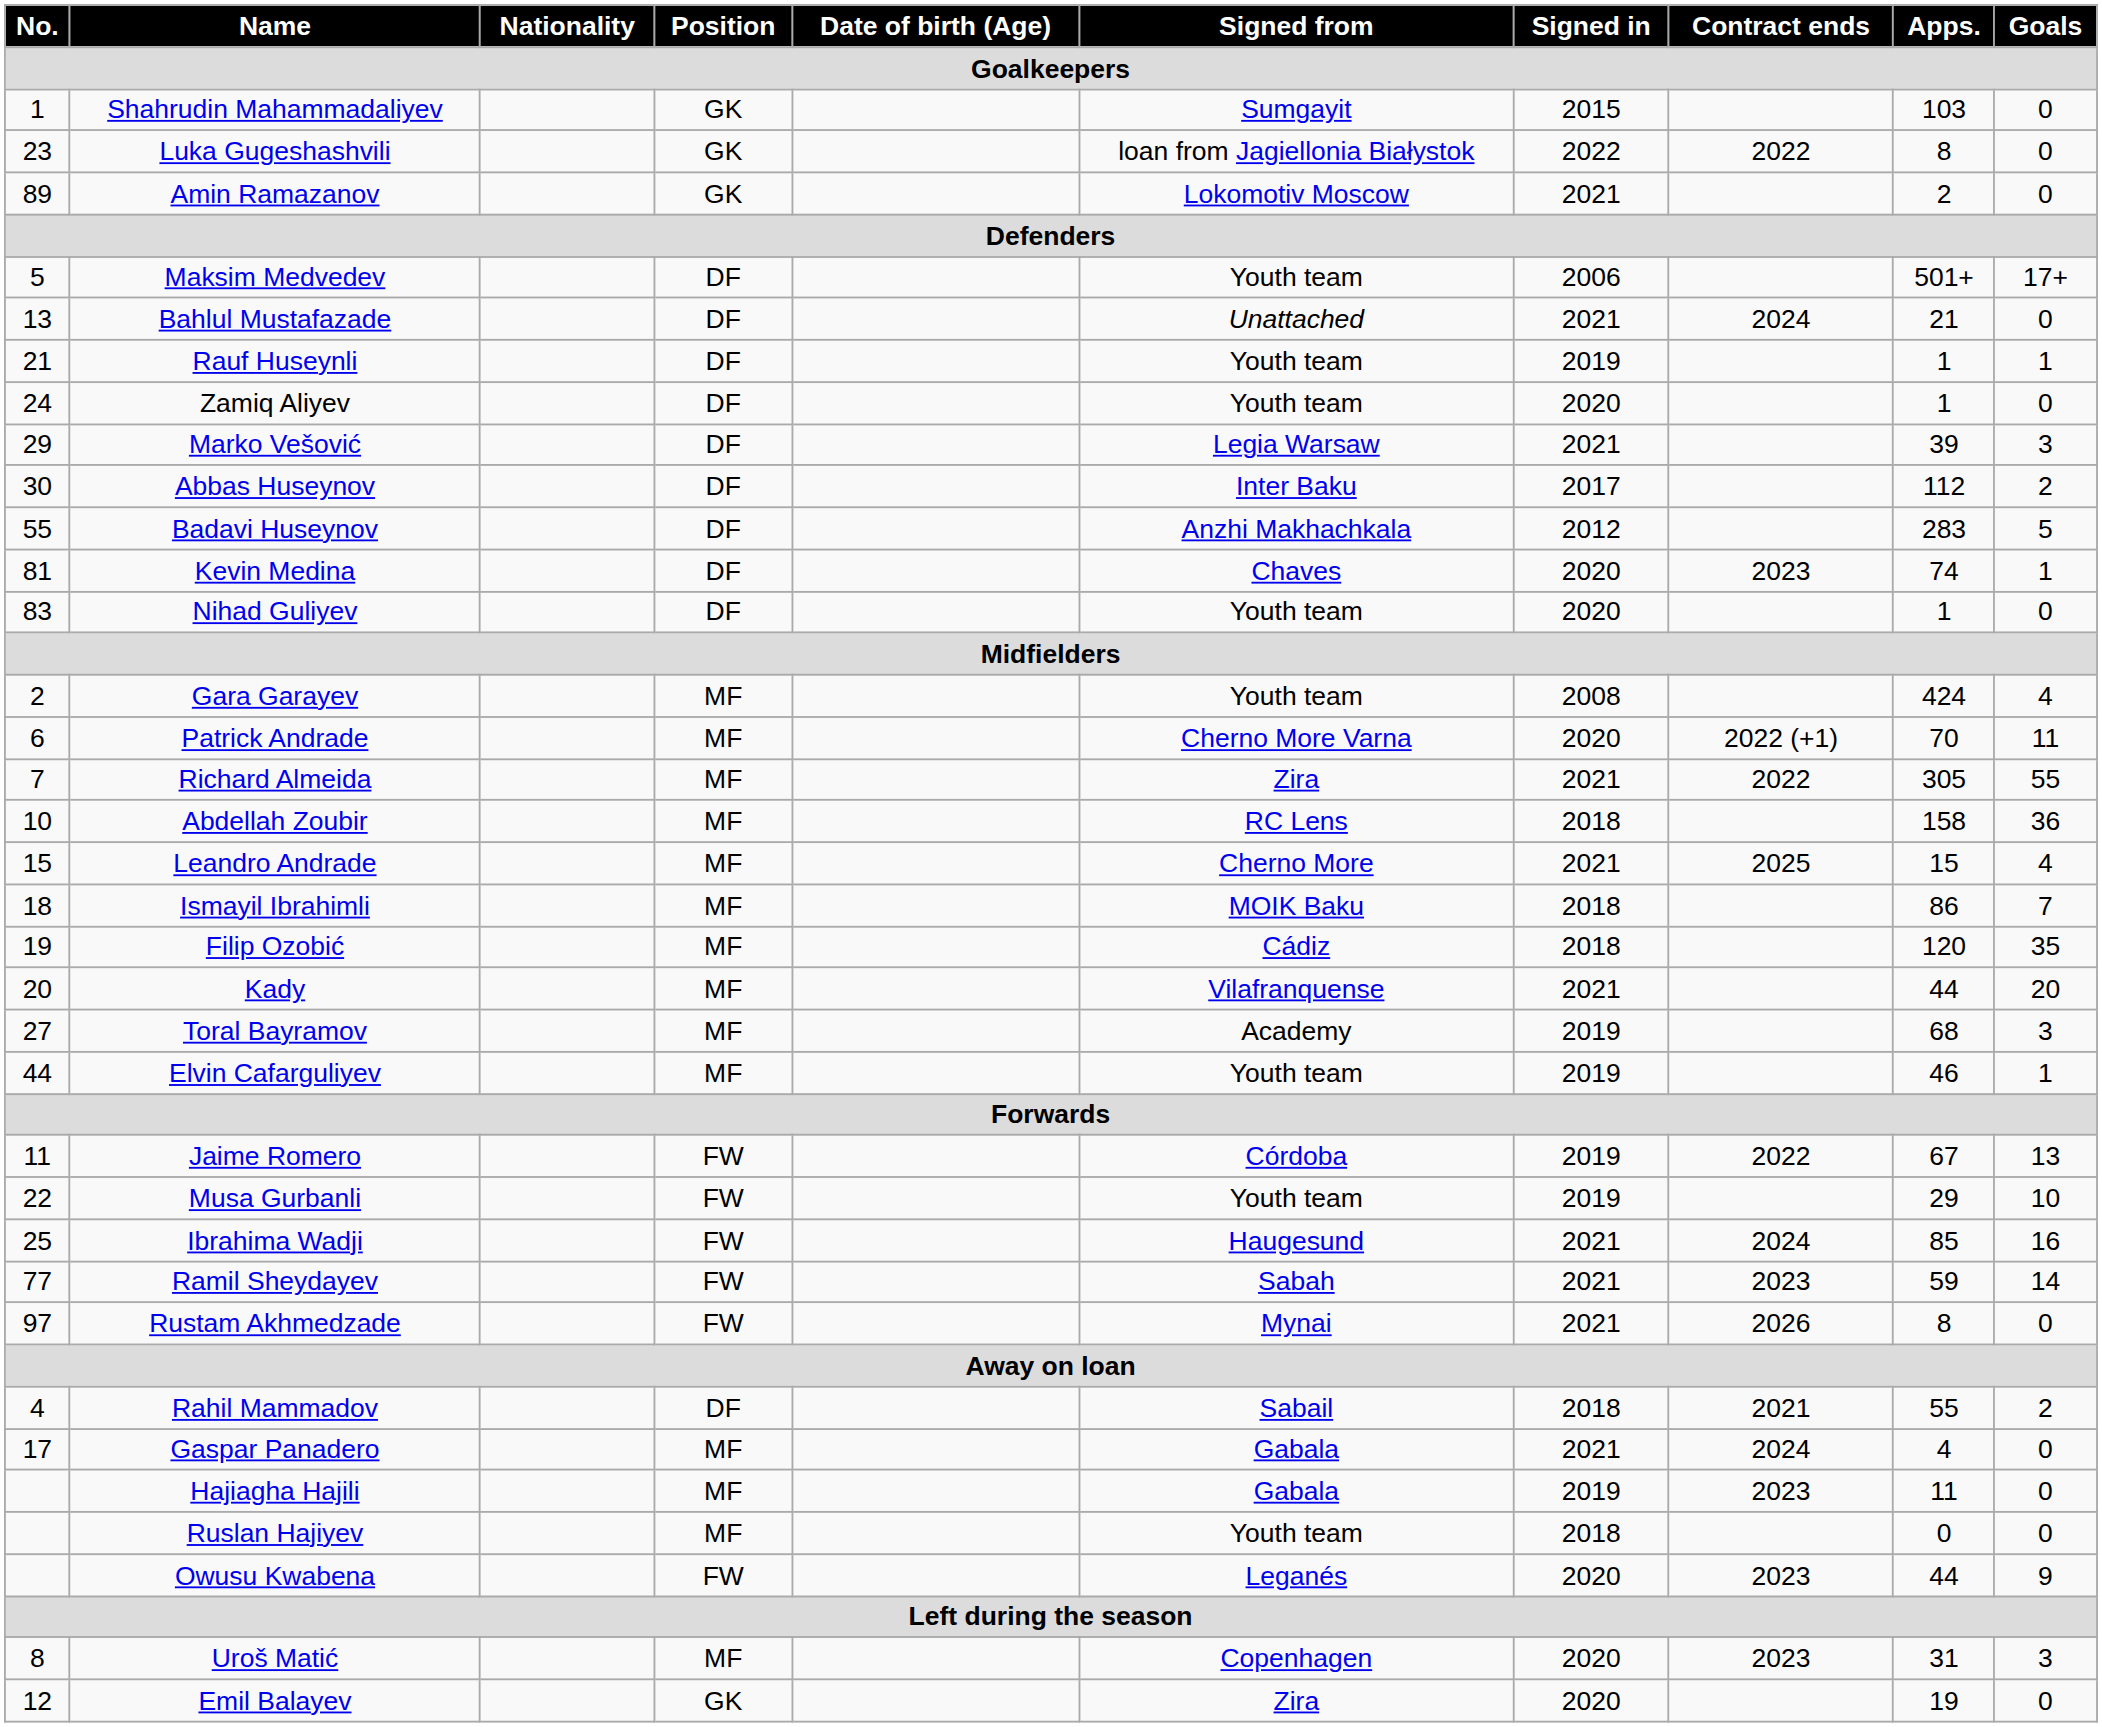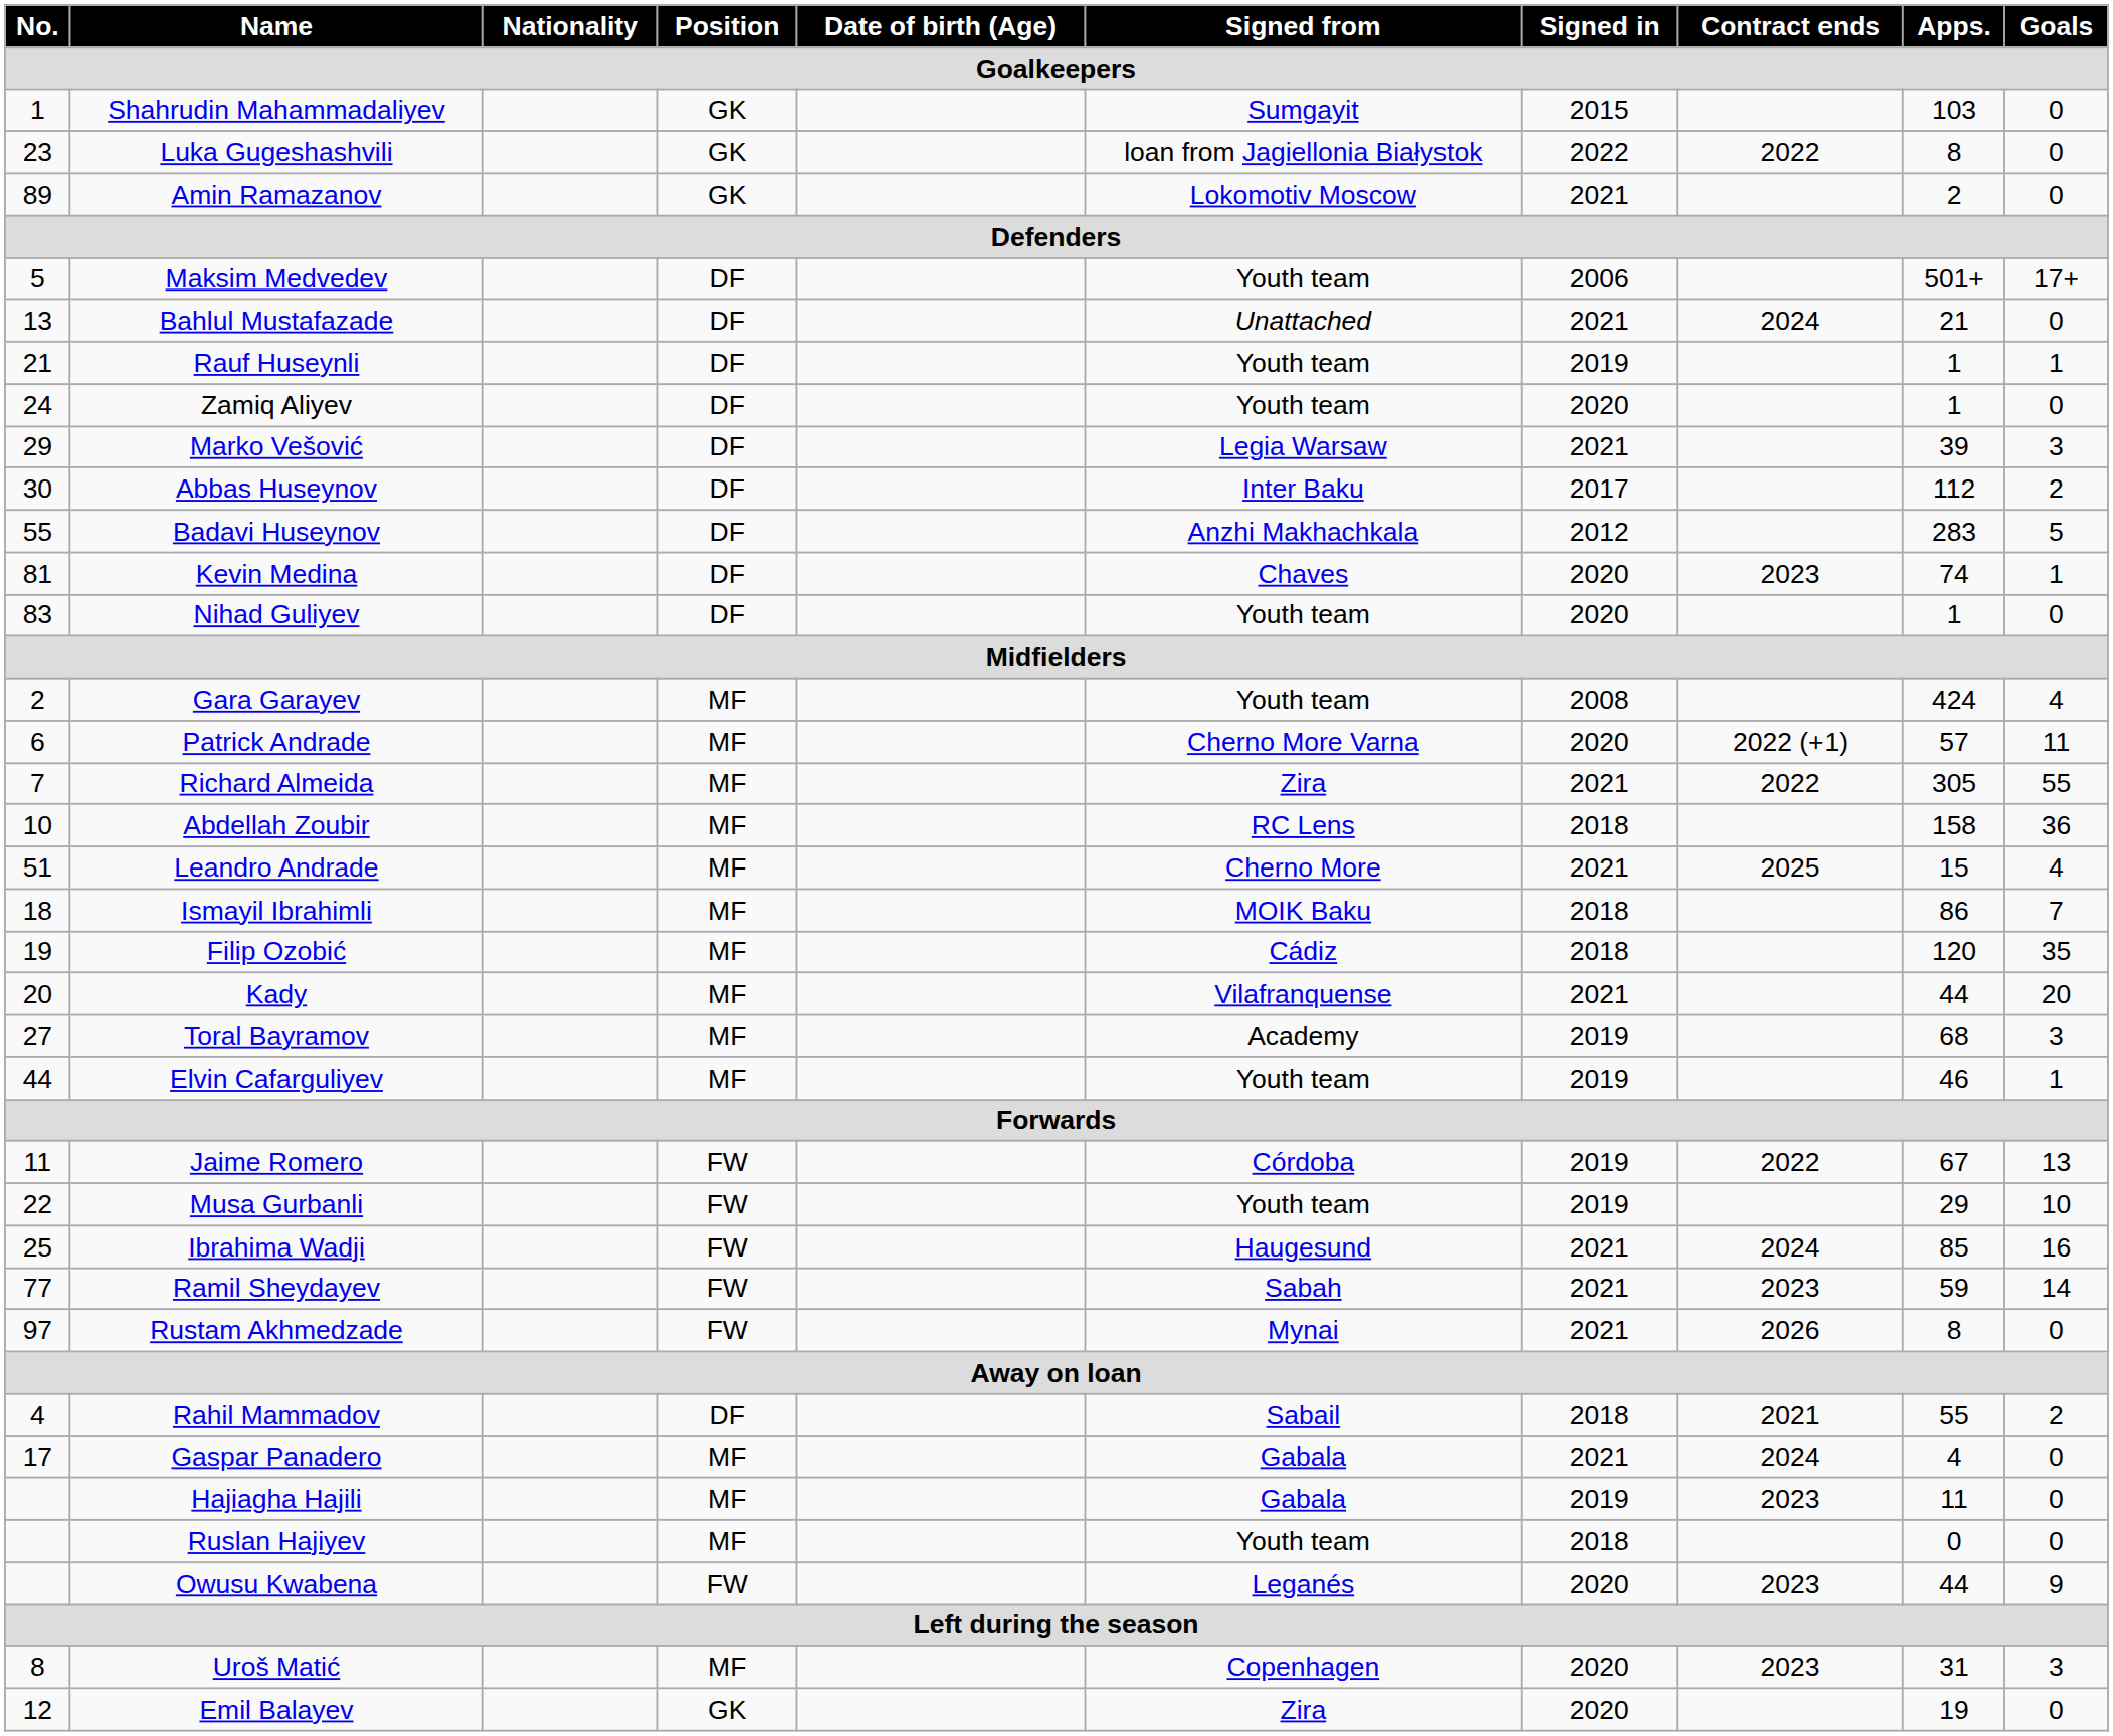 <table class="wikitable"  style="text-align:center; font-size:90%; width:90%;">
 <tr>
 <th style="background:#000000; color:#fff; text-align:center;">No.</th>
 <th style="background:#000000; color:#fff; text-align:center;">Name</th>
 <th style="background:#000000; color:#fff; text-align:center;">Nationality</th>
 <th style="background:#000000; color:#fff; text-align:center;">Position</th>
 <th style="background:#000000; color:#fff; text-align:center;">Date of birth (Age)</th>
 <th style="background:#000000; color:#fff; text-align:center;">Signed from</th>
 <th style="background:#000000; color:#fff; text-align:center;">Signed in</th>
 <th style="background:#000000; color:#fff; text-align:center;">Contract ends</th>
 <th style="background:#000000; color:#fff; text-align:center;">Apps.</th>
 <th style="background:#000000; color:#fff; text-align:center;">Goals</th>
 </tr>
 <tr>
 <th colspan="11"  style="background:#dcdcdc; text-align:center;">Goalkeepers</th>
 </tr>
 <tr>
 <td>1</td>
 <td><a href='#'>Shahrudin Mahammadaliyev</a></td>
 <td></td>
 <td>GK</td>
 <td></td>
 <td><a href='#'>Sumgayit</a></td>
 <td>2015</td>
 <td></td>
 <td>103</td>
 <td>0</td>
 </tr>
 <tr>
 <td>23</td>
 <td><a href='#'>Luka Gugeshashvili</a></td>
 <td></td>
 <td>GK</td>
 <td></td>
 <td>loan from <a href='#'>Jagiellonia Białystok</a></td>
 <td>2022</td>
 <td>2022</td>
 <td>8</td>
 <td>0</td>
 </tr>
 <tr>
 <td>89</td>
 <td><a href='#'>Amin Ramazanov</a></td>
 <td></td>
 <td>GK</td>
 <td></td>
 <td><a href='#'>Lokomotiv Moscow</a></td>
 <td>2021</td>
 <td></td>
 <td>2</td>
 <td>0</td>
 </tr>
 <tr>
 <th colspan="11"  style="background:#dcdcdc; text-align:center;">Defenders</th>
 </tr>
 <tr>
 <td>5</td>
 <td><a href='#'>Maksim Medvedev</a></td>
 <td></td>
 <td>DF</td>
 <td></td>
 <td>Youth team</td>
 <td>2006</td>
 <td></td>
 <td>501+</td>
 <td>17+</td>
 </tr>
 <tr>
 <td>13</td>
 <td><a href='#'>Bahlul Mustafazade</a></td>
 <td></td>
 <td>DF</td>
 <td></td>
 <td><em>Unattached</em></td>
 <td>2021</td>
 <td>2024</td>
 <td>21</td>
 <td>0</td>
 </tr>
 <tr>
 <td>21</td>
 <td><a href='#'>Rauf Huseynli</a></td>
 <td></td>
 <td>DF</td>
 <td></td>
 <td>Youth team</td>
 <td>2019</td>
 <td></td>
 <td>1</td>
 <td>1</td>
 </tr>
 <tr>
 <td>24</td>
 <td>Zamiq Aliyev</td>
 <td></td>
 <td>DF</td>
 <td></td>
 <td>Youth team</td>
 <td>2020</td>
 <td></td>
 <td>1</td>
 <td>0</td>
 </tr>
 <tr>
 <td>29</td>
 <td><a href='#'>Marko Vešović</a></td>
 <td></td>
 <td>DF</td>
 <td></td>
 <td><a href='#'>Legia Warsaw</a></td>
 <td>2021</td>
 <td></td>
 <td>39</td>
 <td>3</td>
 </tr>
 <tr>
 <td>30</td>
 <td><a href='#'>Abbas Huseynov</a></td>
 <td></td>
 <td>DF</td>
 <td></td>
 <td><a href='#'>Inter Baku</a></td>
 <td>2017</td>
 <td></td>
 <td>112</td>
 <td>2</td>
 </tr>
 <tr>
 <td>55</td>
 <td><a href='#'>Badavi Huseynov</a></td>
 <td></td>
 <td>DF</td>
 <td></td>
 <td><a href='#'>Anzhi Makhachkala</a></td>
 <td>2012</td>
 <td></td>
 <td>283</td>
 <td>5</td>
 </tr>
 <tr>
 <td>81</td>
 <td><a href='#'>Kevin Medina</a></td>
 <td></td>
 <td>DF</td>
 <td></td>
 <td><a href='#'>Chaves</a></td>
 <td>2020</td>
 <td>2023</td>
 <td>74</td>
 <td>1</td>
 </tr>
 <tr>
 <td>83</td>
 <td><a href='#'>Nihad Guliyev</a></td>
 <td></td>
 <td>DF</td>
 <td></td>
 <td>Youth team</td>
 <td>2020</td>
 <td></td>
 <td>1</td>
 <td>0</td>
 </tr>
 <tr>
 <th colspan="11"  style="background:#dcdcdc; text-align:center;">Midfielders</th>
 </tr>
 <tr>
 <td>2</td>
 <td><a href='#'>Gara Garayev</a></td>
 <td></td>
 <td>MF</td>
 <td></td>
 <td>Youth team</td>
 <td>2008</td>
 <td></td>
 <td>424</td>
 <td>4</td>
 </tr>
 <tr>
 <td>6</td>
 <td><a href='#'>Patrick Andrade</a></td>
 <td></td>
 <td>MF</td>
 <td></td>
 <td><a href='#'>Cherno More Varna</a></td>
 <td>2020</td>
 <td>2022 (+1)</td>
-<td>70</td>
+<td>57</td>
 <td>11</td>
 </tr>
 <tr>
 <td>7</td>
 <td><a href='#'>Richard Almeida</a></td>
 <td></td>
 <td>MF</td>
 <td></td>
 <td><a href='#'>Zira</a></td>
 <td>2021</td>
 <td>2022</td>
 <td>305</td>
 <td>55</td>
 </tr>
 <tr>
 <td>10</td>
 <td><a href='#'>Abdellah Zoubir</a></td>
 <td></td>
 <td>MF</td>
 <td></td>
 <td><a href='#'>RC Lens</a></td>
 <td>2018</td>
 <td></td>
 <td>158</td>
 <td>36</td>
 </tr>
 <tr>
-<td>15</td>
+<td>51</td>
 <td><a href='#'>Leandro Andrade</a></td>
 <td></td>
 <td>MF</td>
 <td></td>
 <td><a href='#'>Cherno More</a></td>
 <td>2021</td>
 <td>2025</td>
 <td>15</td>
 <td>4</td>
 </tr>
 <tr>
 <td>18</td>
 <td><a href='#'>Ismayil Ibrahimli</a></td>
 <td></td>
 <td>MF</td>
 <td></td>
 <td><a href='#'>MOIK Baku</a></td>
 <td>2018</td>
 <td></td>
 <td>86</td>
 <td>7</td>
 </tr>
 <tr>
 <td>19</td>
 <td><a href='#'>Filip Ozobić</a></td>
 <td></td>
 <td>MF</td>
 <td></td>
 <td><a href='#'>Cádiz</a></td>
 <td>2018</td>
 <td></td>
 <td>120</td>
 <td>35</td>
 </tr>
 <tr>
 <td>20</td>
 <td><a href='#'>Kady</a></td>
 <td></td>
 <td>MF</td>
 <td></td>
 <td><a href='#'>Vilafranquense</a></td>
 <td>2021</td>
 <td></td>
 <td>44</td>
 <td>20</td>
 </tr>
 <tr>
 <td>27</td>
 <td><a href='#'>Toral Bayramov</a></td>
 <td></td>
 <td>MF</td>
 <td></td>
 <td>Academy</td>
 <td>2019</td>
 <td></td>
 <td>68</td>
 <td>3</td>
 </tr>
 <tr>
 <td>44</td>
 <td><a href='#'>Elvin Cafarguliyev</a></td>
 <td></td>
 <td>MF</td>
 <td></td>
 <td>Youth team</td>
 <td>2019</td>
 <td></td>
 <td>46</td>
 <td>1</td>
 </tr>
 <tr>
 <th colspan="11"  style="background:#dcdcdc; text-align:center;">Forwards</th>
 </tr>
 <tr>
 <td>11</td>
 <td><a href='#'>Jaime Romero</a></td>
 <td></td>
 <td>FW</td>
 <td></td>
 <td><a href='#'>Córdoba</a></td>
 <td>2019</td>
 <td>2022</td>
 <td>67</td>
 <td>13</td>
 </tr>
 <tr>
 <td>22</td>
 <td><a href='#'>Musa Gurbanli</a></td>
 <td></td>
 <td>FW</td>
 <td></td>
 <td>Youth team</td>
 <td>2019</td>
 <td></td>
 <td>29</td>
 <td>10</td>
 </tr>
 <tr>
 <td>25</td>
 <td><a href='#'>Ibrahima Wadji</a></td>
 <td></td>
 <td>FW</td>
 <td></td>
 <td><a href='#'>Haugesund</a></td>
 <td>2021</td>
 <td>2024</td>
 <td>85</td>
 <td>16</td>
 </tr>
 <tr>
 <td>77</td>
 <td><a href='#'>Ramil Sheydayev</a></td>
 <td></td>
 <td>FW</td>
 <td></td>
 <td><a href='#'>Sabah</a></td>
 <td>2021</td>
 <td>2023</td>
 <td>59</td>
 <td>14</td>
 </tr>
 <tr>
 <td>97</td>
 <td><a href='#'>Rustam Akhmedzade</a></td>
 <td></td>
 <td>FW</td>
 <td></td>
 <td><a href='#'>Mynai</a></td>
 <td>2021</td>
 <td>2026</td>
 <td>8</td>
 <td>0</td>
 </tr>
 <tr>
 <th colspan="11"  style="background:#dcdcdc; text-align:center;">Away on loan</th>
 </tr>
 <tr>
 <td>4</td>
 <td><a href='#'>Rahil Mammadov</a></td>
 <td></td>
 <td>DF</td>
 <td></td>
 <td><a href='#'>Sabail</a></td>
 <td>2018</td>
 <td>2021</td>
 <td>55</td>
 <td>2</td>
 </tr>
 <tr>
 <td>17</td>
 <td><a href='#'>Gaspar Panadero</a></td>
 <td></td>
 <td>MF</td>
 <td></td>
 <td><a href='#'>Gabala</a></td>
 <td>2021</td>
 <td>2024</td>
 <td>4</td>
 <td>0</td>
 </tr>
 <tr>
 <td></td>
 <td><a href='#'>Hajiagha Hajili</a></td>
 <td></td>
 <td>MF</td>
 <td></td>
 <td><a href='#'>Gabala</a></td>
 <td>2019</td>
 <td>2023</td>
 <td>11</td>
 <td>0</td>
 </tr>
 <tr>
 <td></td>
 <td><a href='#'>Ruslan Hajiyev</a></td>
 <td></td>
 <td>MF</td>
 <td></td>
 <td>Youth team</td>
 <td>2018</td>
 <td></td>
 <td>0</td>
 <td>0</td>
 </tr>
 <tr>
 <td></td>
 <td><a href='#'>Owusu Kwabena</a></td>
 <td></td>
 <td>FW</td>
 <td></td>
 <td><a href='#'>Leganés</a></td>
 <td>2020</td>
 <td>2023</td>
 <td>44</td>
 <td>9</td>
 </tr>
 <tr>
 <th colspan="11"  style="background:#dcdcdc; text-align:center;">Left during the season</th>
 </tr>
 <tr>
 <td>8</td>
 <td><a href='#'>Uroš Matić</a></td>
 <td></td>
 <td>MF</td>
 <td></td>
 <td><a href='#'>Copenhagen</a></td>
 <td>2020</td>
 <td>2023</td>
 <td>31</td>
 <td>3</td>
 </tr>
 <tr>
 <td>12</td>
 <td><a href='#'>Emil Balayev</a></td>
 <td></td>
 <td>GK</td>
 <td></td>
 <td><a href='#'>Zira</a></td>
 <td>2020</td>
 <td></td>
 <td>19</td>
 <td>0</td>
 </tr>
 </table>
